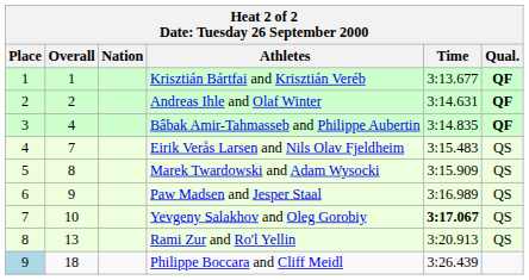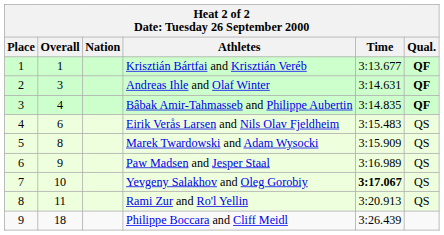 <table class="wikitable sortable">
 <tr>
 <th colspan=6>Heat 2 of 2 <br> Date: Tuesday 26 September 2000</th>
 </tr>
 <tr>
 <th rowspan=1>Place</th>
 <th rowspan=1>Overall</th>
 <th rowspan=1>Nation</th>
 <th rowspan=1>Athletes</th>
 <th rowspan=1>Time</th>
 <th rowspan=1>Qual.</th>
 </tr>
 <tr bgcolor="ccffcc">
 <td align="center">1</td>
 <td align="center">1</td>
 <td align="left"></td>
 <td align="left"><a href='#'>Krisztián Bártfai</a> and <a href='#'>Krisztián Veréb</a></td>
 <td align="center">3:13.677</td>
 <td align="center"><strong>QF</strong></td>
 </tr>
 <tr bgcolor="ccffcc">
 <td align="center">2</td>
-<td align="center">2</td>
+<td align="center">3</td>
 <td align="left"></td>
 <td align="left"><a href='#'>Andreas Ihle</a> and <a href='#'>Olaf Winter</a></td>
 <td align="center">3:14.631</td>
 <td align="center"><strong>QF</strong></td>
 </tr>
 <tr bgcolor="ccffcc">
 <td align="center">3</td>
 <td align="center">4</td>
 <td align="left"></td>
 <td align="left"><a href='#'>Bâbak Amir-Tahmasseb</a> and <a href='#'>Philippe Aubertin</a></td>
 <td align="center">3:14.835</td>
 <td align="center"><strong>QF</strong></td>
 </tr>
 <tr bgcolor="eeffdd">
 <td align="center">4</td>
-<td align="center">7</td>
+<td align="center">6</td>
 <td align="left"></td>
 <td align="left"><a href='#'>Eirik Verås Larsen</a> and <a href='#'>Nils Olav Fjeldheim</a></td>
 <td align="center">3:15.483</td>
 <td align="center">QS</td>
 </tr>
 <tr bgcolor="eeffdd">
 <td align="center">5</td>
 <td align="center">8</td>
 <td align="left"></td>
 <td align="left"><a href='#'>Marek Twardowski</a> and <a href='#'>Adam Wysocki</a></td>
 <td align="center">3:15.909</td>
 <td align="center">QS</td>
 </tr>
 <tr bgcolor="eeffdd">
 <td align="center">6</td>
 <td align="center">9</td>
 <td align="left"></td>
 <td align="left"><a href='#'>Paw Madsen</a> and <a href='#'>Jesper Staal</a></td>
 <td align="center">3:16.989</td>
 <td align="center">QS</td>
 </tr>
 <tr bgcolor="eeffdd">
 <td align="center">7</td>
 <td align="center">10</td>
 <td align="left"></td>
 <td align="left"><a href='#'>Yevgeny Salakhov</a> and <a href='#'>Oleg Gorobiy</a></td>
 <td align="center"><strong>3:17.067</strong></td>
 <td align="center">QS</td>
 </tr>
 <tr bgcolor="eeffdd">
 <td align="center">8</td>
-<td align="center">13</td>
+<td align="center">11</td>
 <td align="left"></td>
 <td align="left"><a href='#'>Rami Zur</a> and <a href='#'>Ro'l Yellin</a></td>
 <td align="center">3:20.913</td>
 <td align="center">QS</td>
 </tr>
 <tr>
-<td align="center" style="background: lightblue;">9</td>
+<td align="center">9</td>
 <td align="center">18</td>
 <td align="left"></td>
 <td align="left"><a href='#'>Philippe Boccara</a> and <a href='#'>Cliff Meidl</a></td>
 <td align="center">3:26.439</td>
 <td align="center"></td>
 </tr>
 </table>
